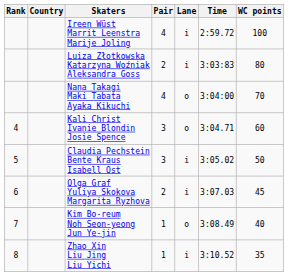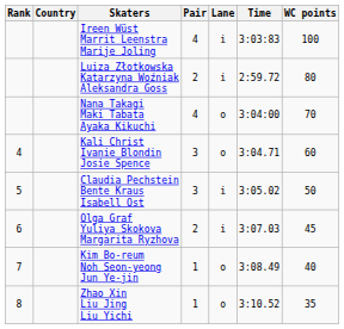 <table class="wikitable sortable" style="text-align:center">
 <tr>
 <th>Rank</th>
 <th>Country</th>
 <th>Skaters</th>
 <th>Pair</th>
 <th>Lane</th>
 <th>Time</th>
 <th>WC points</th>
 </tr>
 <tr>
 <td></td>
 <td align=left></td>
 <td align=left><a href='#'>Ireen Wüst</a><br><a href='#'>Marrit Leenstra</a><br><a href='#'>Marije Joling</a></td>
 <td>4</td>
 <td>i</td>
-<td>2:59.72</td>
+<td>3:03:83</td>
 <td>100</td>
 </tr>
 <tr>
 <td></td>
 <td align=left></td>
 <td align=left><a href='#'>Luiza Złotkowska</a><br><a href='#'>Katarzyna Woźniak</a><br><a href='#'>Aleksandra Goss</a></td>
 <td>2</td>
 <td>i</td>
-<td>3:03:83</td>
+<td>2:59.72</td>
 <td>80</td>
 </tr>
 <tr>
 <td></td>
 <td align=left></td>
 <td align=left><a href='#'>Nana Takagi</a><br><a href='#'>Maki Tabata</a><br><a href='#'>Ayaka Kikuchi</a></td>
 <td>4</td>
 <td>o</td>
 <td>3:04:00</td>
 <td>70</td>
 </tr>
 <tr>
 <td>4</td>
 <td align=left></td>
 <td align=left><a href='#'>Kali Christ</a><br><a href='#'>Ivanie Blondin</a><br><a href='#'>Josie Spence</a></td>
 <td>3</td>
 <td>o</td>
 <td>3:04.71</td>
 <td>60</td>
 </tr>
 <tr>
 <td>5</td>
 <td align=left></td>
 <td align=left><a href='#'>Claudia Pechstein</a><br><a href='#'>Bente Kraus</a><br><a href='#'>Isabell Ost</a></td>
 <td>3</td>
 <td>i</td>
 <td>3:05.02</td>
 <td>50</td>
 </tr>
 <tr>
 <td>6</td>
 <td align=left></td>
 <td align=left><a href='#'>Olga Graf</a><br><a href='#'>Yuliya Skokova</a><br><a href='#'>Margarita Ryzhova</a></td>
 <td>2</td>
 <td>i</td>
 <td>3:07.03</td>
 <td>45</td>
 </tr>
 <tr>
 <td>7</td>
 <td align=left></td>
 <td align=left><a href='#'>Kim Bo-reum</a><br><a href='#'>Noh Seon-yeong</a><br><a href='#'>Jun Ye-jin</a></td>
 <td>1</td>
 <td>o</td>
 <td>3:08.49</td>
 <td>40</td>
 </tr>
 <tr>
 <td>8</td>
 <td align=left></td>
 <td align=left><a href='#'>Zhao Xin</a><br><a href='#'>Liu Jing</a><br><a href='#'>Liu Yichi</a></td>
 <td>1</td>
-<td>i</td>
+<td>o</td>
 <td>3:10.52</td>
 <td>35</td>
 </tr>
 </table>
